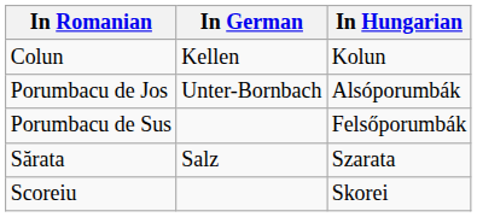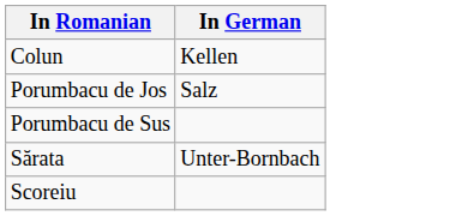 <table class="wikitable">
 <tr>
 <th>In <a href='#'>Romanian</a></th>
 <th>In <a href='#'>German</a></th>
-<th>In <a href='#'>Hungarian</a></th>
 </tr>
 <tr>
 <td>Colun</td>
 <td>Kellen</td>
-<td>Kolun</td>
 </tr>
 <tr>
 <td>Porumbacu de Jos</td>
-<td>Unter-Bornbach</td>
-<td>Alsóporumbák</td>
+<td>Salz</td>
 </tr>
 <tr>
 <td>Porumbacu de Sus</td>
 <td></td>
-<td>Felsőporumbák</td>
 </tr>
 <tr>
 <td>Sărata</td>
-<td>Salz</td>
-<td>Szarata</td>
+<td>Unter-Bornbach</td>
 </tr>
 <tr>
 <td>Scoreiu</td>
 <td></td>
-<td>Skorei</td>
 </tr>
 </table>
